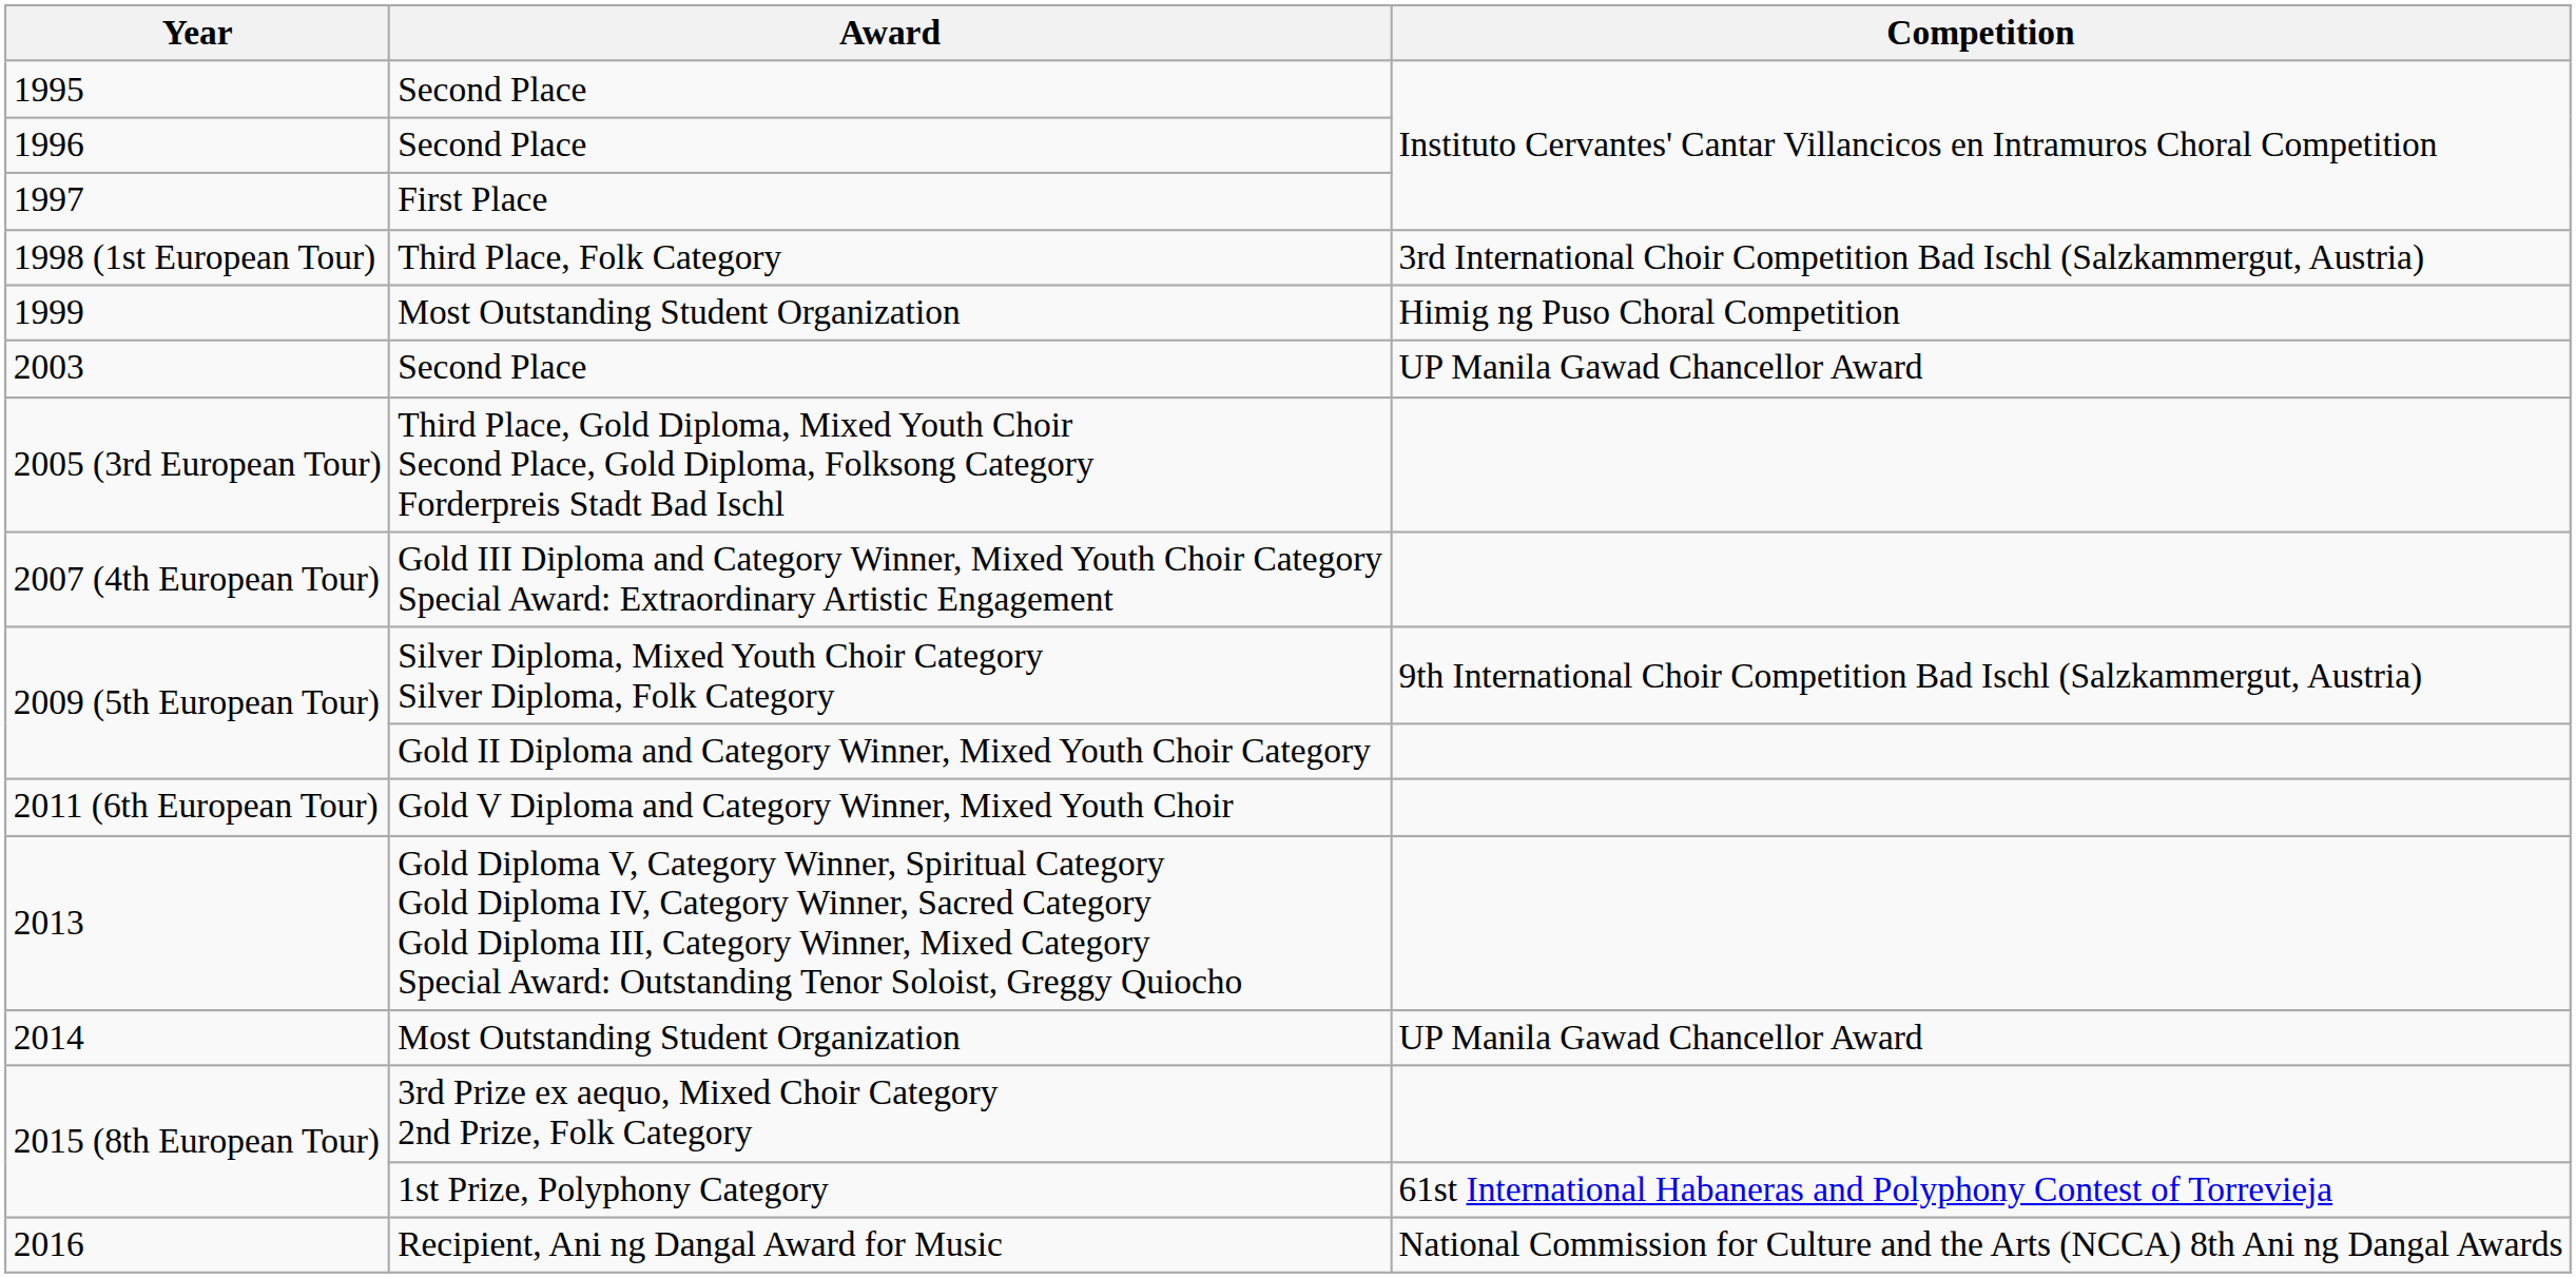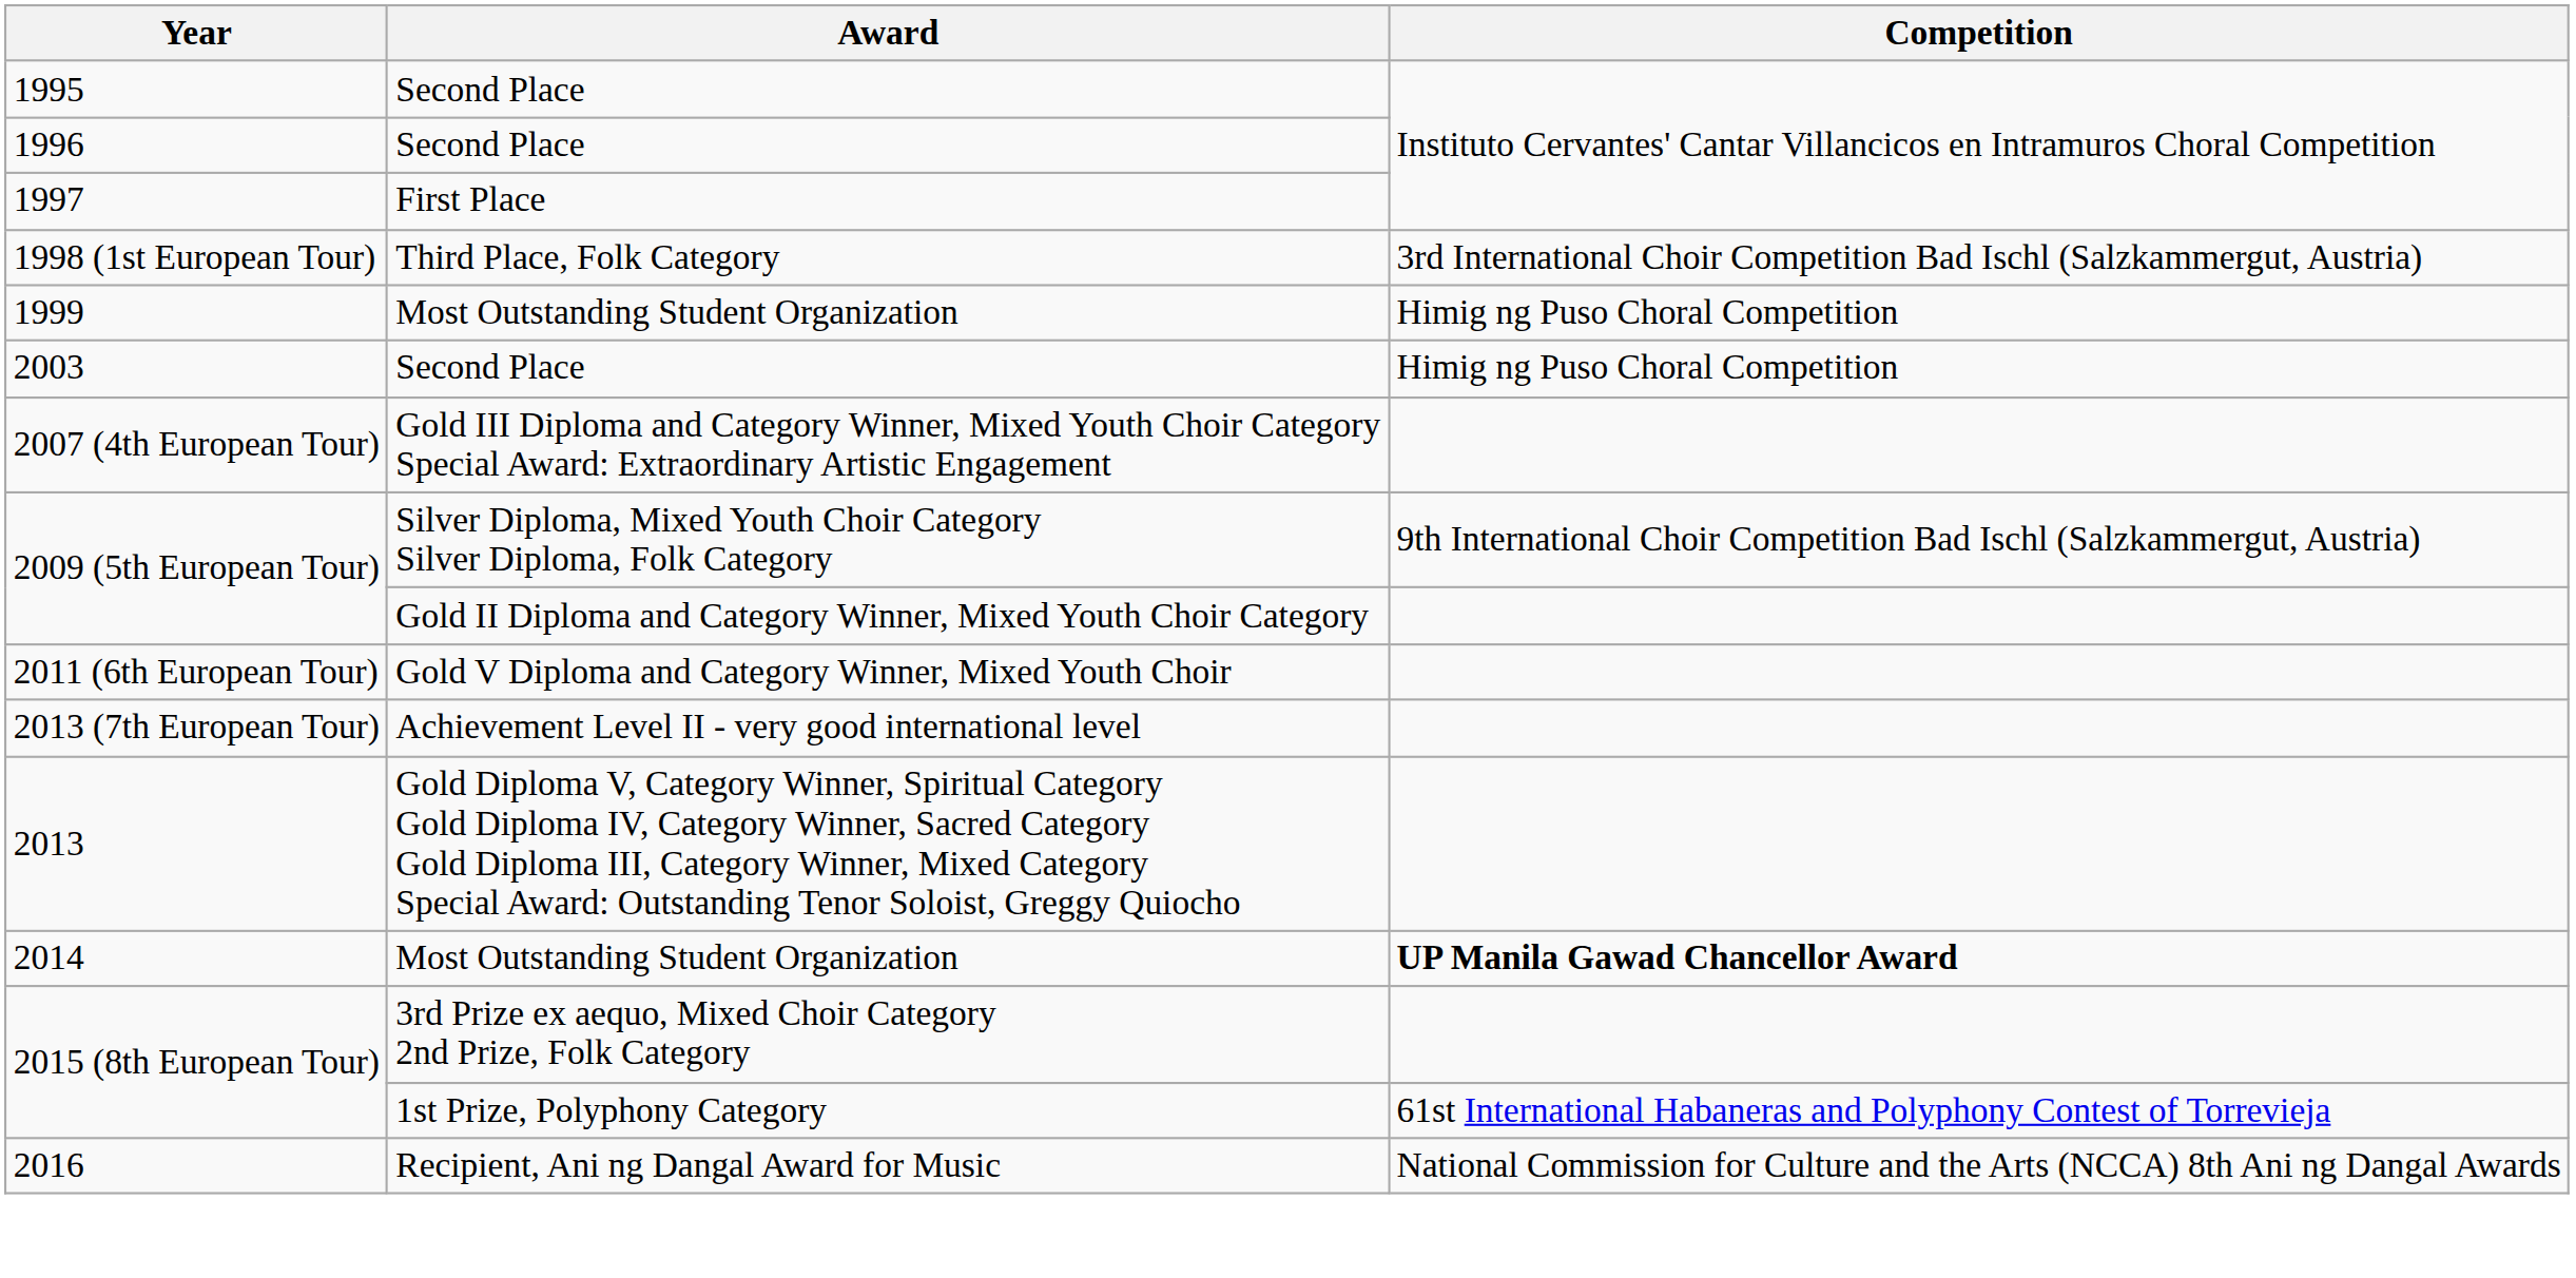 <table class="wikitable">
 <tr>
 <th>Year</th>
 <th>Award</th>
 <th>Competition</th>
 </tr>
 <tr>
 <td>1995</td>
 <td>Second Place</td>
 <td rowspan="3">Instituto Cervantes' Cantar Villancicos en Intramuros Choral Competition</td>
 </tr>
 <tr>
 <td>1996</td>
 <td>Second Place</td>
 </tr>
 <tr>
 <td>1997</td>
 <td>First Place</td>
 </tr>
 <tr>
 <td>1998 (1st European Tour)</td>
 <td>Third Place, Folk Category</td>
 <td>3rd International Choir Competition Bad Ischl (Salzkammergut, Austria)</td>
 </tr>
 <tr>
 <td>1999</td>
 <td>Most Outstanding Student Organization</td>
 <td>Himig ng Puso Choral Competition</td>
 </tr>
 <tr>
 <td>2003</td>
 <td>Second Place</td>
-<td>UP Manila Gawad Chancellor Award</td>
-</tr>
-<tr>
-<td>2005 (3rd European Tour)</td>
-<td>Third Place, Gold Diploma, Mixed Youth Choir<br>Second Place, Gold Diploma, Folksong Category<br>Forderpreis Stadt Bad Ischl</td>
-<td></td>
+<td>Himig ng Puso Choral Competition</td>
 </tr>
 <tr>
 <td>2007 (4th European Tour)</td>
 <td>Gold III Diploma and Category Winner, Mixed Youth Choir Category<br>Special Award: Extraordinary Artistic Engagement</td>
 <td></td>
 </tr>
 <tr>
 <td rowspan="2">2009 (5th European Tour)</td>
 <td>Silver Diploma, Mixed Youth Choir Category<br>Silver Diploma, Folk Category</td>
 <td>9th International Choir Competition Bad Ischl (Salzkammergut, Austria)</td>
 </tr>
 <tr>
 <td>Gold II Diploma and Category Winner, Mixed Youth Choir Category</td>
 <td></td>
 </tr>
 <tr>
 <td>2011 (6th European Tour)</td>
 <td>Gold V Diploma and Category Winner, Mixed Youth Choir</td>
 <td></td>
 </tr>
 <tr>
+<td>2013 (7th European Tour)</td>
+<td>Achievement Level II - very good international level</td>
+<td></td>
+</tr>
+<tr>
 <td>2013</td>
 <td>Gold Diploma V, Category Winner, Spiritual Category<br>Gold Diploma IV, Category Winner, Sacred Category<br>Gold Diploma III, Category Winner, Mixed Category<br>Special Award: Outstanding Tenor Soloist, Greggy Quiocho</td>
 <td></td>
 </tr>
 <tr>
 <td>2014</td>
 <td>Most Outstanding Student Organization</td>
-<td>UP Manila Gawad Chancellor Award</td>
+<td><strong>UP Manila Gawad Chancellor Award</strong></td>
 </tr>
 <tr>
 <td rowspan="2">2015 (8th European Tour)</td>
 <td>3rd Prize ex aequo, Mixed Choir Category<br>2nd Prize, Folk Category</td>
 <td></td>
 </tr>
 <tr>
 <td>1st Prize, Polyphony Category</td>
 <td>61st <a href='#'>International Habaneras and Polyphony Contest of Torrevieja</a></td>
 </tr>
 <tr>
 <td>2016</td>
 <td>Recipient, Ani ng Dangal Award for Music</td>
 <td>National Commission for Culture and the Arts (NCCA) 8th Ani ng Dangal Awards</td>
 </tr>
 </table>
